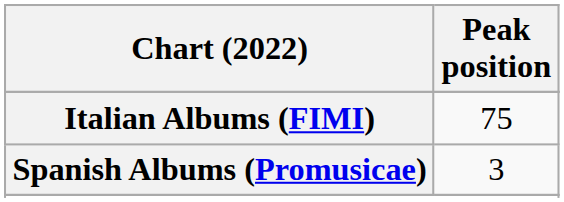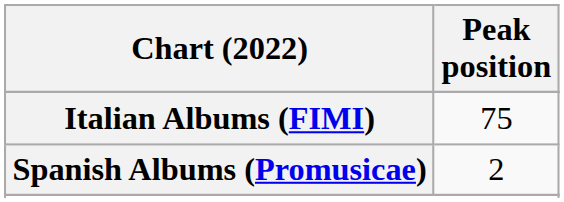 <table class="wikitable sortable plainrowheaders" style="text-align:center">
 <tr>
 <th scope="col">Chart (2022)</th>
 <th scope="col">Peak<br>position</th>
 </tr>
 <tr>
 </tr>
 <tr>
 <th scope="row">Italian Albums (<a href='#'>FIMI</a>)</th>
 <td>75</td>
 </tr>
 <tr>
 <th scope="row">Spanish Albums (<a href='#'>Promusicae</a>)</th>
-<td>3</td>
+<td>2</td>
 </tr>
 <tr>
 </tr>
 <tr>
 </tr>
 <tr>
 </tr>
 </table>
